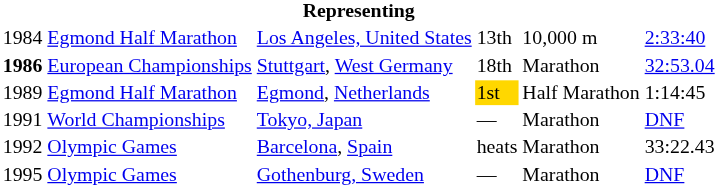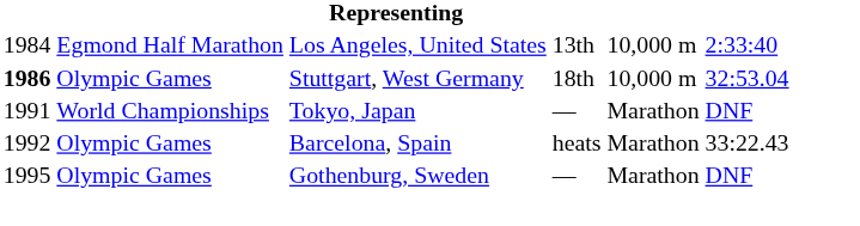 <table>
 <tr>
 <th colspan="6">Representing </th>
 </tr>
 <tr>
 <td>1984</td>
 <td><a href='#'>Egmond Half Marathon</a></td>
 <td><a href='#'>Los Angeles, United States</a></td>
 <td>13th</td>
 <td>10,000 m</td>
 <td><a href='#'>2:33:40</a></td>
 </tr>
 <tr>
 <td><strong>1986</strong></td>
-<td><a href='#'>European Championships</a></td>
+<td><a href='#'>Olympic Games</a></td>
 <td><a href='#'>Stuttgart</a>, <a href='#'>West Germany</a></td>
 <td>18th</td>
-<td>Marathon</td>
+<td>10,000 m</td>
 <td><a href='#'>32:53.04</a></td>
-</tr>
-<tr>
-<td>1989</td>
-<td><a href='#'>Egmond Half Marathon</a></td>
-<td><a href='#'>Egmond</a>, <a href='#'>Netherlands</a></td>
-<td bgcolor="gold">1st</td>
-<td>Half Marathon</td>
-<td>1:14:45</td>
 </tr>
 <tr>
 <td>1991</td>
 <td><a href='#'>World Championships</a></td>
 <td><a href='#'>Tokyo, Japan</a></td>
 <td>—</td>
 <td>Marathon</td>
 <td><a href='#'>DNF</a></td>
 </tr>
 <tr>
 <td>1992</td>
 <td><a href='#'>Olympic Games</a></td>
 <td><a href='#'>Barcelona</a>, <a href='#'>Spain</a></td>
 <td>heats</td>
 <td>Marathon</td>
 <td>33:22.43</td>
 </tr>
 <tr>
 <td>1995</td>
 <td><a href='#'>Olympic Games</a></td>
 <td><a href='#'>Gothenburg, Sweden</a></td>
 <td>—</td>
 <td>Marathon</td>
 <td><a href='#'>DNF</a></td>
 </tr>
 </table>
